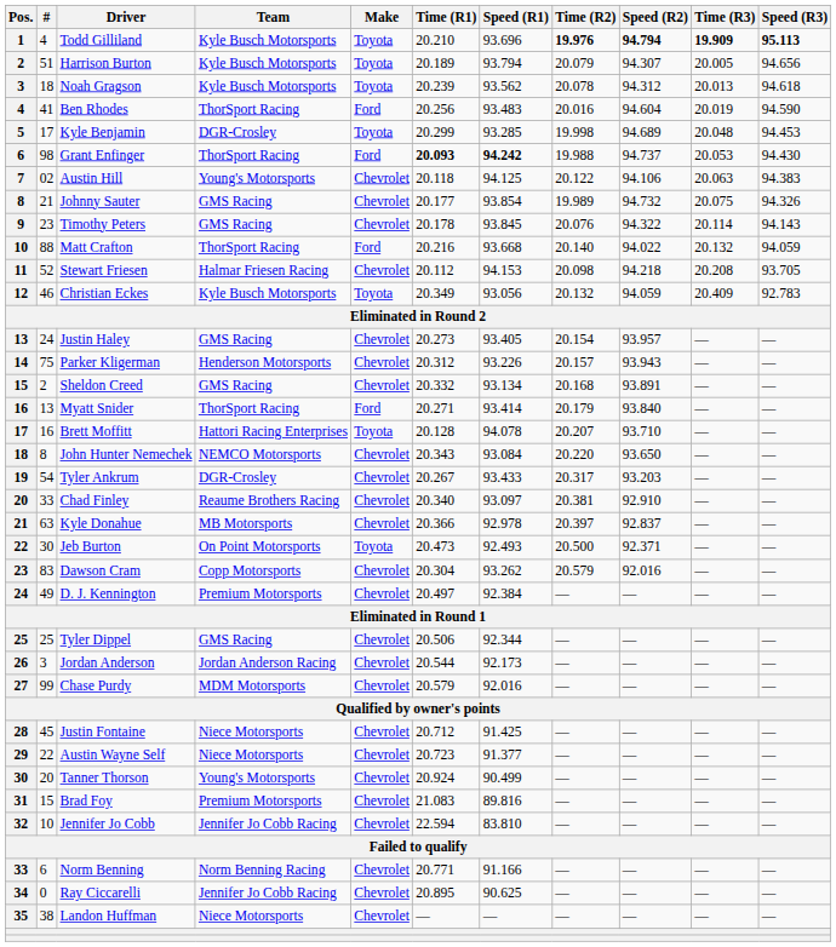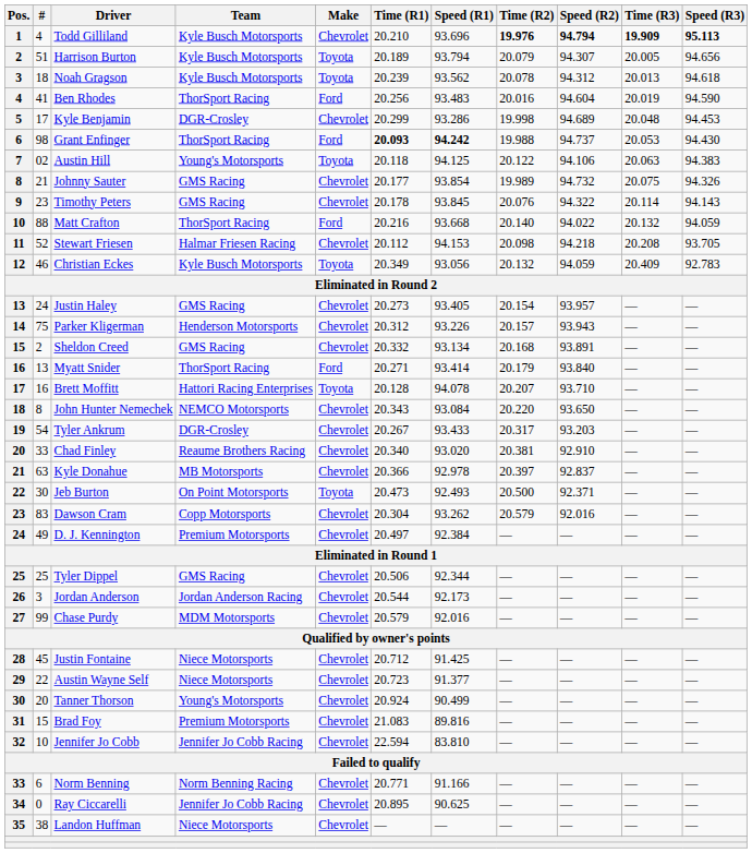 <table class="wikitable" style="font-size: 95%;">
 <tr>
 <th>Pos.</th>
 <th>#</th>
 <th>Driver</th>
 <th>Team</th>
 <th>Make</th>
 <th>Time (R1)</th>
 <th>Speed (R1)</th>
 <th>Time (R2)</th>
 <th>Speed (R2)</th>
 <th>Time (R3)</th>
 <th>Speed (R3)</th>
 </tr>
 <tr>
 <th>1</th>
 <td>4</td>
 <td><a href='#'>Todd Gilliland</a></td>
 <td><a href='#'>Kyle Busch Motorsports</a></td>
-<td><a href='#'>Toyota</a></td>
+<td><a href='#'>Chevrolet</a></td>
 <td>20.210</td>
 <td>93.696</td>
 <td><strong>19.976</strong></td>
 <td><strong>94.794</strong></td>
 <td><strong>19.909</strong></td>
 <td><strong>95.113</strong></td>
 </tr>
 <tr>
 <th>2</th>
 <td>51</td>
 <td><a href='#'>Harrison Burton</a></td>
 <td><a href='#'>Kyle Busch Motorsports</a></td>
 <td><a href='#'>Toyota</a></td>
 <td>20.189</td>
 <td>93.794</td>
 <td>20.079</td>
 <td>94.307</td>
 <td>20.005</td>
 <td>94.656</td>
 </tr>
 <tr>
 <th>3</th>
 <td>18</td>
 <td><a href='#'>Noah Gragson</a></td>
 <td><a href='#'>Kyle Busch Motorsports</a></td>
 <td><a href='#'>Toyota</a></td>
 <td>20.239</td>
 <td>93.562</td>
 <td>20.078</td>
 <td>94.312</td>
 <td>20.013</td>
 <td>94.618</td>
 </tr>
 <tr>
 <th>4</th>
 <td>41</td>
 <td><a href='#'>Ben Rhodes</a></td>
 <td><a href='#'>ThorSport Racing</a></td>
 <td><a href='#'>Ford</a></td>
 <td>20.256</td>
 <td>93.483</td>
 <td>20.016</td>
 <td>94.604</td>
 <td>20.019</td>
 <td>94.590</td>
 </tr>
 <tr>
 <th>5</th>
 <td>17</td>
 <td><a href='#'>Kyle Benjamin</a></td>
 <td><a href='#'>DGR-Crosley</a></td>
-<td><a href='#'>Toyota</a></td>
+<td><a href='#'>Chevrolet</a></td>
 <td>20.299</td>
-<td>93.285</td>
+<td>93.286</td>
 <td>19.998</td>
 <td>94.689</td>
 <td>20.048</td>
 <td>94.453</td>
 </tr>
 <tr>
 <th>6</th>
 <td>98</td>
 <td><a href='#'>Grant Enfinger</a></td>
 <td><a href='#'>ThorSport Racing</a></td>
 <td><a href='#'>Ford</a></td>
 <td><strong>20.093</strong></td>
 <td><strong>94.242</strong></td>
 <td>19.988</td>
 <td>94.737</td>
 <td>20.053</td>
 <td>94.430</td>
 </tr>
 <tr>
 <th>7</th>
 <td>02</td>
 <td><a href='#'>Austin Hill</a></td>
 <td><a href='#'>Young's Motorsports</a></td>
-<td><a href='#'>Chevrolet</a></td>
+<td><a href='#'>Toyota</a></td>
 <td>20.118</td>
 <td>94.125</td>
 <td>20.122</td>
 <td>94.106</td>
 <td>20.063</td>
 <td>94.383</td>
 </tr>
 <tr>
 <th>8</th>
 <td>21</td>
 <td><a href='#'>Johnny Sauter</a></td>
 <td><a href='#'>GMS Racing</a></td>
 <td><a href='#'>Chevrolet</a></td>
 <td>20.177</td>
 <td>93.854</td>
 <td>19.989</td>
 <td>94.732</td>
 <td>20.075</td>
 <td>94.326</td>
 </tr>
 <tr>
 <th>9</th>
 <td>23</td>
 <td><a href='#'>Timothy Peters</a></td>
 <td><a href='#'>GMS Racing</a></td>
 <td><a href='#'>Chevrolet</a></td>
 <td>20.178</td>
 <td>93.845</td>
 <td>20.076</td>
 <td>94.322</td>
 <td>20.114</td>
 <td>94.143</td>
 </tr>
 <tr>
 <th>10</th>
 <td>88</td>
 <td><a href='#'>Matt Crafton</a></td>
 <td><a href='#'>ThorSport Racing</a></td>
 <td><a href='#'>Ford</a></td>
 <td>20.216</td>
 <td>93.668</td>
 <td>20.140</td>
 <td>94.022</td>
 <td>20.132</td>
 <td>94.059</td>
 </tr>
 <tr>
 <th>11</th>
 <td>52</td>
 <td><a href='#'>Stewart Friesen</a></td>
 <td><a href='#'>Halmar Friesen Racing</a></td>
 <td><a href='#'>Chevrolet</a></td>
 <td>20.112</td>
 <td>94.153</td>
 <td>20.098</td>
 <td>94.218</td>
 <td>20.208</td>
 <td>93.705</td>
 </tr>
 <tr>
 <th>12</th>
 <td>46</td>
 <td><a href='#'>Christian Eckes</a></td>
 <td><a href='#'>Kyle Busch Motorsports</a></td>
 <td><a href='#'>Toyota</a></td>
 <td>20.349</td>
 <td>93.056</td>
 <td>20.132</td>
 <td>94.059</td>
 <td>20.409</td>
 <td>92.783</td>
 </tr>
 <tr>
 <th colspan="11">Eliminated in Round 2</th>
 </tr>
 <tr>
 <th>13</th>
 <td>24</td>
 <td><a href='#'>Justin Haley</a></td>
 <td><a href='#'>GMS Racing</a></td>
 <td><a href='#'>Chevrolet</a></td>
 <td>20.273</td>
 <td>93.405</td>
 <td>20.154</td>
 <td>93.957</td>
 <td>—</td>
 <td>—</td>
 </tr>
 <tr>
 <th>14</th>
 <td>75</td>
 <td><a href='#'>Parker Kligerman</a></td>
 <td><a href='#'>Henderson Motorsports</a></td>
 <td><a href='#'>Chevrolet</a></td>
 <td>20.312</td>
 <td>93.226</td>
 <td>20.157</td>
 <td>93.943</td>
 <td>—</td>
 <td>—</td>
 </tr>
 <tr>
 <th>15</th>
 <td>2</td>
 <td><a href='#'>Sheldon Creed</a></td>
 <td><a href='#'>GMS Racing</a></td>
 <td><a href='#'>Chevrolet</a></td>
 <td>20.332</td>
 <td>93.134</td>
 <td>20.168</td>
 <td>93.891</td>
 <td>—</td>
 <td>—</td>
 </tr>
 <tr>
 <th>16</th>
 <td>13</td>
 <td><a href='#'>Myatt Snider</a></td>
 <td><a href='#'>ThorSport Racing</a></td>
 <td><a href='#'>Ford</a></td>
 <td>20.271</td>
 <td>93.414</td>
 <td>20.179</td>
 <td>93.840</td>
 <td>—</td>
 <td>—</td>
 </tr>
 <tr>
 <th>17</th>
 <td>16</td>
 <td><a href='#'>Brett Moffitt</a></td>
 <td><a href='#'>Hattori Racing Enterprises</a></td>
 <td><a href='#'>Toyota</a></td>
 <td>20.128</td>
 <td>94.078</td>
 <td>20.207</td>
 <td>93.710</td>
 <td>—</td>
 <td>—</td>
 </tr>
 <tr>
 <th>18</th>
 <td>8</td>
 <td><a href='#'>John Hunter Nemechek</a></td>
 <td><a href='#'>NEMCO Motorsports</a></td>
 <td><a href='#'>Chevrolet</a></td>
 <td>20.343</td>
 <td>93.084</td>
 <td>20.220</td>
 <td>93.650</td>
 <td>—</td>
 <td>—</td>
 </tr>
 <tr>
 <th>19</th>
 <td>54</td>
 <td><a href='#'>Tyler Ankrum</a></td>
 <td><a href='#'>DGR-Crosley</a></td>
 <td><a href='#'>Chevrolet</a></td>
 <td>20.267</td>
 <td>93.433</td>
 <td>20.317</td>
 <td>93.203</td>
 <td>—</td>
 <td>—</td>
 </tr>
 <tr>
 <th>20</th>
 <td>33</td>
 <td><a href='#'>Chad Finley</a></td>
 <td><a href='#'>Reaume Brothers Racing</a></td>
 <td><a href='#'>Chevrolet</a></td>
 <td>20.340</td>
-<td>93.097</td>
+<td>93.020</td>
 <td>20.381</td>
 <td>92.910</td>
 <td>—</td>
 <td>—</td>
 </tr>
 <tr>
 <th>21</th>
 <td>63</td>
 <td><a href='#'>Kyle Donahue</a></td>
 <td><a href='#'>MB Motorsports</a></td>
 <td><a href='#'>Chevrolet</a></td>
 <td>20.366</td>
 <td>92.978</td>
 <td>20.397</td>
 <td>92.837</td>
 <td>—</td>
 <td>—</td>
 </tr>
 <tr>
 <th>22</th>
 <td>30</td>
 <td><a href='#'>Jeb Burton</a></td>
 <td><a href='#'>On Point Motorsports</a></td>
 <td><a href='#'>Toyota</a></td>
 <td>20.473</td>
 <td>92.493</td>
 <td>20.500</td>
 <td>92.371</td>
 <td>—</td>
 <td>—</td>
 </tr>
 <tr>
 <th>23</th>
 <td>83</td>
 <td><a href='#'>Dawson Cram</a></td>
 <td><a href='#'>Copp Motorsports</a></td>
 <td><a href='#'>Chevrolet</a></td>
 <td>20.304</td>
 <td>93.262</td>
 <td>20.579</td>
 <td>92.016</td>
 <td>—</td>
 <td>—</td>
 </tr>
 <tr>
 <th>24</th>
 <td>49</td>
 <td><a href='#'>D. J. Kennington</a></td>
 <td><a href='#'>Premium Motorsports</a></td>
 <td><a href='#'>Chevrolet</a></td>
 <td>20.497</td>
 <td>92.384</td>
 <td>—</td>
 <td>—</td>
 <td>—</td>
 <td>—</td>
 </tr>
 <tr>
 <th colspan="11">Eliminated in Round 1</th>
 </tr>
 <tr>
 <th>25</th>
 <td>25</td>
 <td><a href='#'>Tyler Dippel</a></td>
 <td><a href='#'>GMS Racing</a></td>
 <td><a href='#'>Chevrolet</a></td>
 <td>20.506</td>
 <td>92.344</td>
 <td>—</td>
 <td>—</td>
 <td>—</td>
 <td>—</td>
 </tr>
 <tr>
 <th>26</th>
 <td>3</td>
 <td><a href='#'>Jordan Anderson</a></td>
 <td><a href='#'>Jordan Anderson Racing</a></td>
 <td><a href='#'>Chevrolet</a></td>
 <td>20.544</td>
 <td>92.173</td>
 <td>—</td>
 <td>—</td>
 <td>—</td>
 <td>—</td>
 </tr>
 <tr>
 <th>27</th>
 <td>99</td>
 <td><a href='#'>Chase Purdy</a></td>
 <td><a href='#'>MDM Motorsports</a></td>
 <td><a href='#'>Chevrolet</a></td>
 <td>20.579</td>
 <td>92.016</td>
 <td>—</td>
 <td>—</td>
 <td>—</td>
 <td>—</td>
 </tr>
 <tr>
 <th colspan="11">Qualified by owner's points</th>
 </tr>
 <tr>
 <th>28</th>
 <td>45</td>
 <td><a href='#'>Justin Fontaine</a></td>
 <td><a href='#'>Niece Motorsports</a></td>
 <td><a href='#'>Chevrolet</a></td>
 <td>20.712</td>
 <td>91.425</td>
 <td>—</td>
 <td>—</td>
 <td>—</td>
 <td>—</td>
 </tr>
 <tr>
 <th>29</th>
 <td>22</td>
 <td><a href='#'>Austin Wayne Self</a></td>
 <td><a href='#'>Niece Motorsports</a></td>
 <td><a href='#'>Chevrolet</a></td>
 <td>20.723</td>
 <td>91.377</td>
 <td>—</td>
 <td>—</td>
 <td>—</td>
 <td>—</td>
 </tr>
 <tr>
 <th>30</th>
 <td>20</td>
 <td><a href='#'>Tanner Thorson</a></td>
 <td><a href='#'>Young's Motorsports</a></td>
 <td><a href='#'>Chevrolet</a></td>
 <td>20.924</td>
 <td>90.499</td>
 <td>—</td>
 <td>—</td>
 <td>—</td>
 <td>—</td>
 </tr>
 <tr>
 <th>31</th>
 <td>15</td>
 <td><a href='#'>Brad Foy</a></td>
 <td><a href='#'>Premium Motorsports</a></td>
 <td><a href='#'>Chevrolet</a></td>
 <td>21.083</td>
 <td>89.816</td>
 <td>—</td>
 <td>—</td>
 <td>—</td>
 <td>—</td>
 </tr>
 <tr>
 <th>32</th>
 <td>10</td>
 <td><a href='#'>Jennifer Jo Cobb</a></td>
 <td><a href='#'>Jennifer Jo Cobb Racing</a></td>
 <td><a href='#'>Chevrolet</a></td>
 <td>22.594</td>
 <td>83.810</td>
 <td>—</td>
 <td>—</td>
 <td>—</td>
 <td>—</td>
 </tr>
 <tr>
 <th colspan="11">Failed to qualify</th>
 </tr>
 <tr>
 <th>33</th>
 <td>6</td>
 <td><a href='#'>Norm Benning</a></td>
 <td><a href='#'>Norm Benning Racing</a></td>
 <td><a href='#'>Chevrolet</a></td>
 <td>20.771</td>
 <td>91.166</td>
 <td>—</td>
 <td>—</td>
 <td>—</td>
 <td>—</td>
 </tr>
 <tr>
 <th>34</th>
 <td>0</td>
 <td><a href='#'>Ray Ciccarelli</a></td>
 <td><a href='#'>Jennifer Jo Cobb Racing</a></td>
 <td><a href='#'>Chevrolet</a></td>
 <td>20.895</td>
 <td>90.625</td>
 <td>—</td>
 <td>—</td>
 <td>—</td>
 <td>—</td>
 </tr>
 <tr>
 <th>35</th>
 <td>38</td>
 <td><a href='#'>Landon Huffman</a></td>
 <td><a href='#'>Niece Motorsports</a></td>
 <td><a href='#'>Chevrolet</a></td>
 <td>—</td>
 <td>—</td>
 <td>—</td>
 <td>—</td>
 <td>—</td>
 <td>—</td>
 </tr>
 <tr>
 <th colspan="11"></th>
 </tr>
 <tr>
 <th colspan="11"></th>
 </tr>
 </table>
